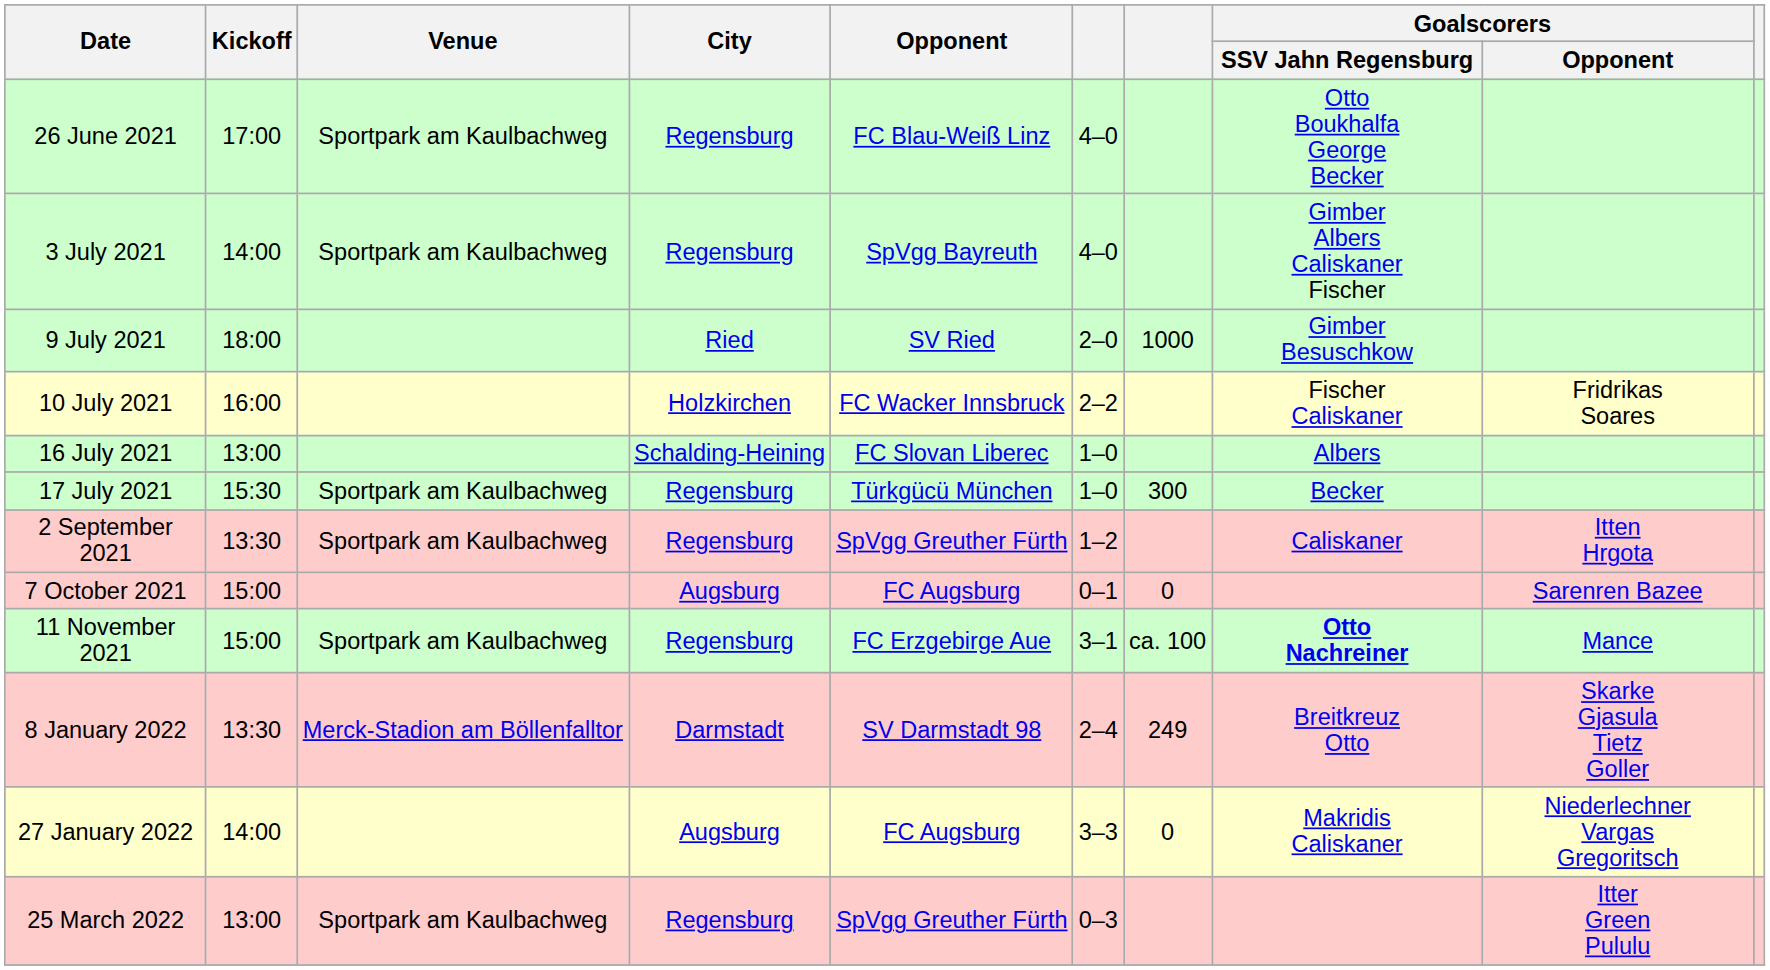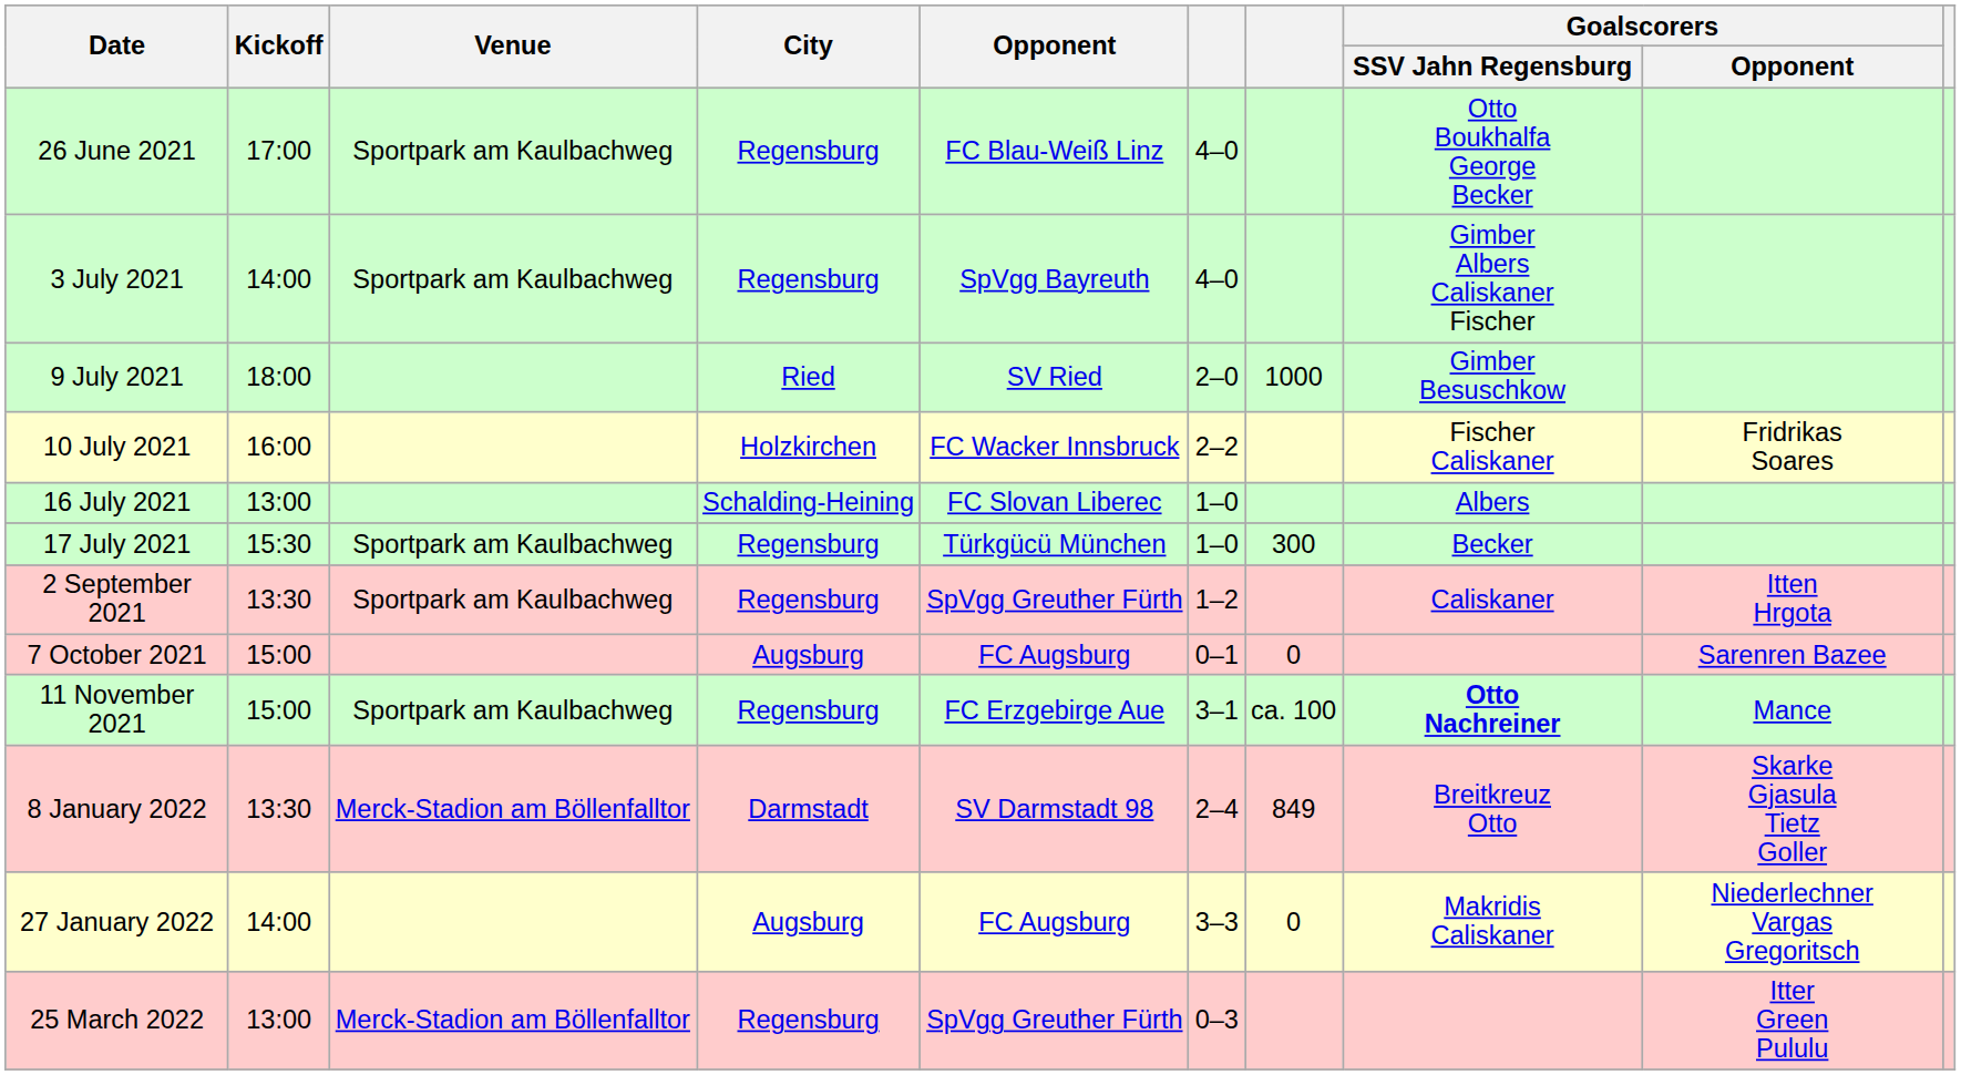 <table class="wikitable" Style="text-align: center;font-size:85%">
 <tr>
 <th rowspan="2" style="width:110px">Date</th>
 <th rowspan="2">Kickoff</th>
 <th rowspan="2">Venue</th>
 <th rowspan="2">City</th>
 <th rowspan="2">Opponent</th>
 <th rowspan="2"></th>
 <th rowspan="2"></th>
 <th colspan="2">Goalscorers</th>
 <th rowspan="2"></th>
 </tr>
 <tr>
 <th style="width:150px">SSV Jahn Regensburg</th>
 <th style="width:150px">Opponent</th>
 </tr>
 <tr style="background:#CCFFCC;">
 <td>26 June 2021</td>
 <td>17:00</td>
 <td>Sportpark am Kaulbachweg</td>
 <td><a href='#'>Regensburg</a></td>
 <td><a href='#'>FC Blau-Weiß Linz</a></td>
 <td>4–0</td>
 <td></td>
 <td><a href='#'>Otto</a> <br> <a href='#'>Boukhalfa</a> <br> <a href='#'>George</a> <br> <a href='#'>Becker</a> </td>
 <td></td>
 <td></td>
 </tr>
 <tr style="background:#CCFFCC;">
 <td>3 July 2021</td>
 <td>14:00</td>
 <td>Sportpark am Kaulbachweg</td>
 <td><a href='#'>Regensburg</a></td>
 <td><a href='#'>SpVgg Bayreuth</a></td>
 <td>4–0</td>
 <td></td>
 <td><a href='#'>Gimber</a> <br> <a href='#'>Albers</a> <br> <a href='#'>Caliskaner</a> <br> Fischer </td>
 <td></td>
 <td></td>
 </tr>
 <tr style="background:#CCFFCC;">
 <td>9 July 2021</td>
 <td>18:00</td>
 <td></td>
 <td><a href='#'>Ried</a></td>
 <td><a href='#'>SV Ried</a></td>
 <td>2–0</td>
 <td>1000</td>
 <td><a href='#'>Gimber</a> <br> <a href='#'>Besuschkow</a> </td>
 <td></td>
 <td></td>
 </tr>
 <tr style="background:#FFFFCC;">
 <td>10 July 2021</td>
 <td>16:00</td>
 <td></td>
 <td><a href='#'>Holzkirchen</a></td>
 <td><a href='#'>FC Wacker Innsbruck</a></td>
 <td>2–2</td>
 <td></td>
 <td>Fischer  <br> <a href='#'>Caliskaner</a> </td>
 <td>Fridrikas  <br> Soares </td>
 <td></td>
 </tr>
 <tr style="background:#CCFFCC;">
 <td>16 July 2021</td>
 <td>13:00</td>
 <td></td>
 <td><a href='#'>Schalding-Heining</a></td>
 <td><a href='#'>FC Slovan Liberec</a></td>
 <td>1–0</td>
 <td></td>
 <td><a href='#'>Albers</a> </td>
 <td></td>
 <td></td>
 </tr>
 <tr style="background:#CCFFCC;">
 <td>17 July 2021</td>
 <td>15:30</td>
 <td>Sportpark am Kaulbachweg</td>
 <td><a href='#'>Regensburg</a></td>
 <td><a href='#'>Türkgücü München</a></td>
 <td>1–0</td>
 <td>300</td>
 <td><a href='#'>Becker</a> </td>
 <td></td>
 <td></td>
 </tr>
 <tr style="background:#FFCCCC;">
 <td>2 September 2021</td>
 <td>13:30</td>
 <td>Sportpark am Kaulbachweg</td>
 <td><a href='#'>Regensburg</a></td>
 <td><a href='#'>SpVgg Greuther Fürth</a></td>
 <td>1–2</td>
 <td></td>
 <td><a href='#'>Caliskaner</a> </td>
 <td><a href='#'>Itten</a> <br> <a href='#'>Hrgota</a> </td>
 <td></td>
 </tr>
 <tr style="background:#FFCCCC;">
 <td>7 October 2021</td>
 <td>15:00</td>
 <td></td>
 <td><a href='#'>Augsburg</a></td>
 <td><a href='#'>FC Augsburg</a></td>
 <td>0–1</td>
 <td>0</td>
 <td></td>
 <td><a href='#'>Sarenren Bazee</a> </td>
 <td></td>
 </tr>
 <tr style="background:#CCFFCC;">
 <td>11 November 2021</td>
 <td>15:00</td>
 <td>Sportpark am Kaulbachweg</td>
 <td><a href='#'>Regensburg</a></td>
 <td><a href='#'>FC Erzgebirge Aue</a></td>
 <td>3–1</td>
 <td>ca. 100</td>
 <td><strong><a href='#'>Otto</a> <br> <a href='#'>Nachreiner</a> </strong></td>
 <td><a href='#'>Mance</a> </td>
 <td></td>
 </tr>
 <tr style="background:#FFCCCC;">
 <td>8 January 2022</td>
 <td>13:30</td>
 <td><a href='#'>Merck-Stadion am Böllenfalltor</a></td>
 <td><a href='#'>Darmstadt</a></td>
 <td><a href='#'>SV Darmstadt 98</a></td>
 <td>2–4</td>
-<td>249</td>
+<td>849</td>
 <td><a href='#'>Breitkreuz</a> <br> <a href='#'>Otto</a> </td>
 <td><a href='#'>Skarke</a> <br> <a href='#'>Gjasula</a> <br> <a href='#'>Tietz</a> <br> <a href='#'>Goller</a> </td>
 <td></td>
 </tr>
 <tr style="background:#FFFFCC;">
 <td>27 January 2022</td>
 <td>14:00</td>
 <td></td>
 <td><a href='#'>Augsburg</a></td>
 <td><a href='#'>FC Augsburg</a></td>
 <td>3–3</td>
 <td>0</td>
 <td><a href='#'>Makridis</a> <br> <a href='#'>Caliskaner</a> </td>
 <td><a href='#'>Niederlechner</a> <br> <a href='#'>Vargas</a> <br> <a href='#'>Gregoritsch</a> </td>
 <td></td>
 </tr>
 <tr style="background:#FFCCCC;">
 <td>25 March 2022</td>
 <td>13:00</td>
-<td>Sportpark am Kaulbachweg</td>
+<td><a href='#'>Merck-Stadion am Böllenfalltor</a></td>
 <td><a href='#'>Regensburg</a></td>
 <td><a href='#'>SpVgg Greuther Fürth</a></td>
 <td>0–3</td>
 <td></td>
 <td></td>
 <td><a href='#'>Itter</a> <br> <a href='#'>Green</a> <br> <a href='#'>Pululu</a> </td>
 <td></td>
 </tr>
 </table>
